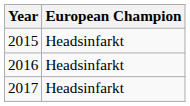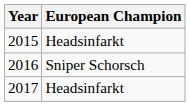 <table class="wikitable">
 <tr>
 <th>Year</th>
 <th>European Champion</th>
 </tr>
 <tr>
 <td>2015</td>
 <td>Headsinfarkt</td>
 </tr>
 <tr>
 <td>2016</td>
-<td>Headsinfarkt</td>
+<td>Sniper Schorsch</td>
 </tr>
 <tr>
 <td>2017</td>
 <td>Headsinfarkt</td>
 </tr>
 </table>
